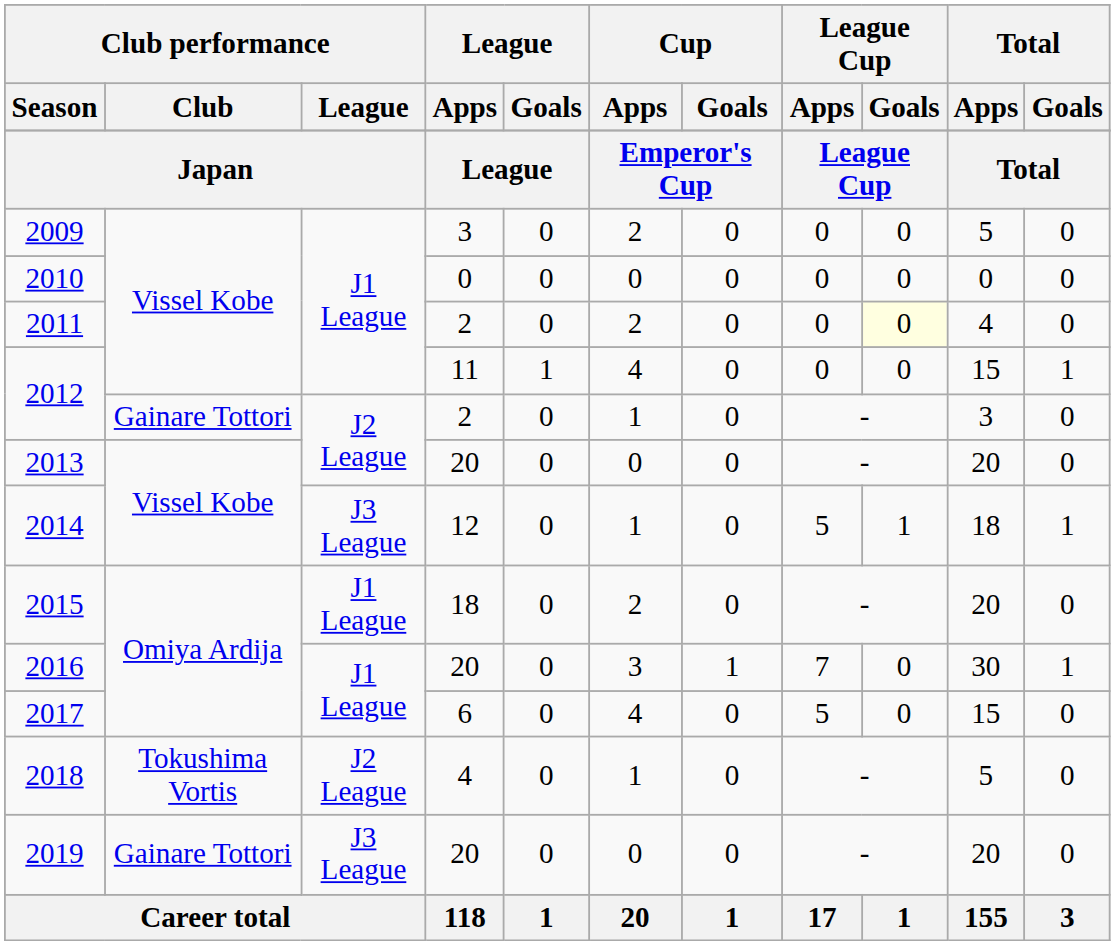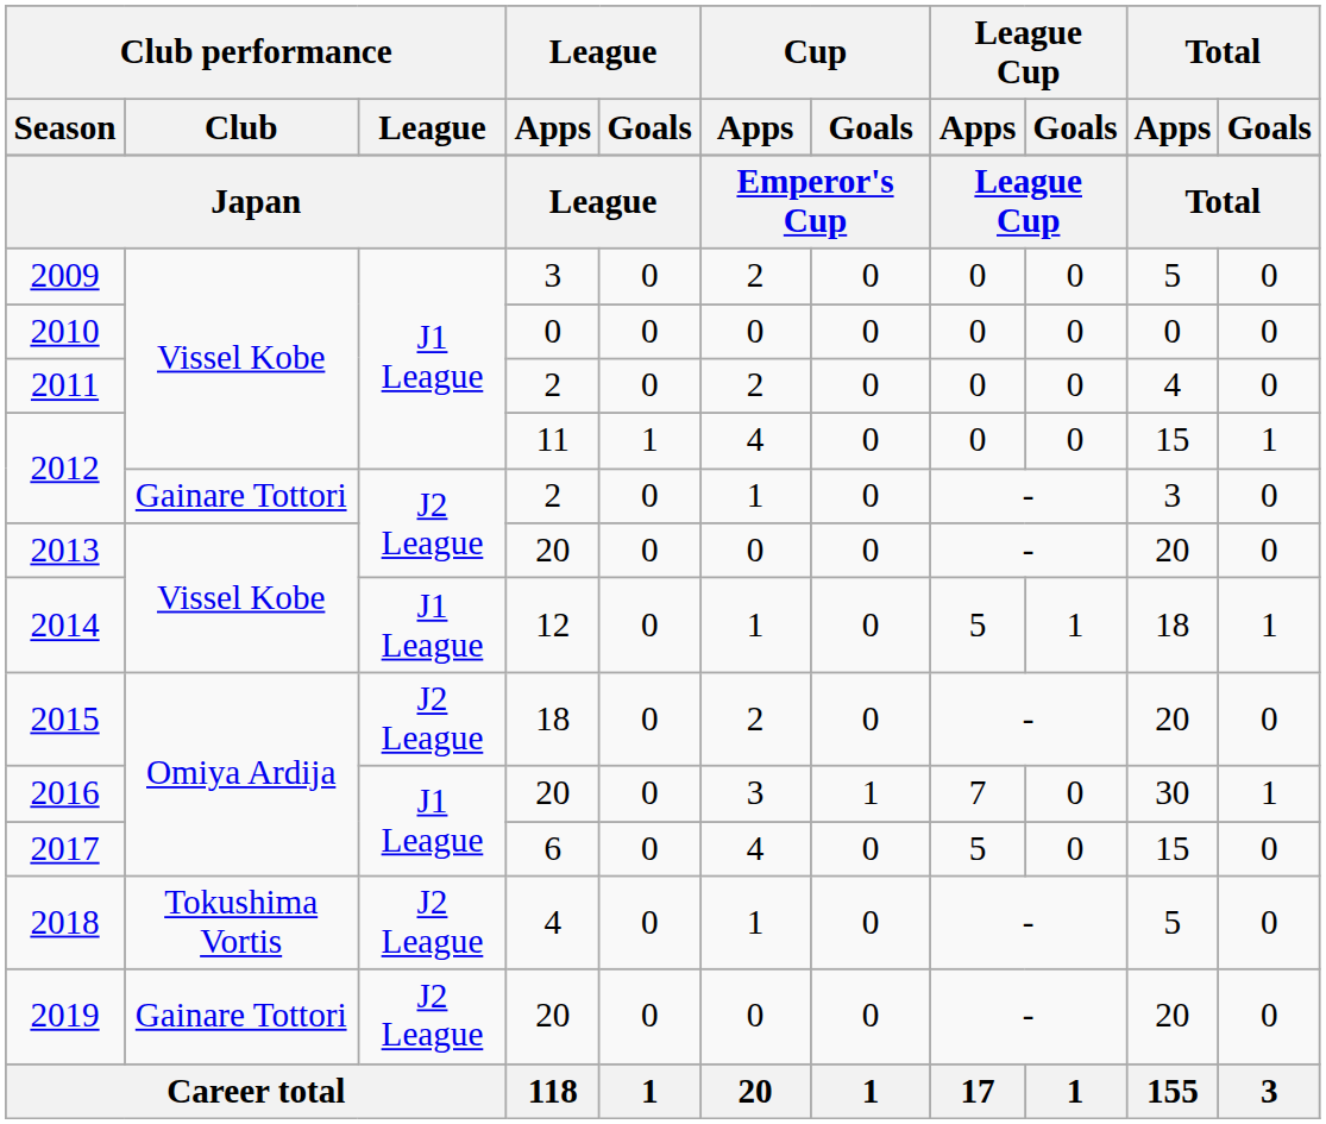 <table class="wikitable" style="text-align:center">
 <tr>
 <th colspan=3>Club performance</th>
 <th colspan=2>League</th>
 <th colspan=2>Cup</th>
 <th colspan=2>League Cup</th>
 <th colspan=2>Total</th>
 </tr>
 <tr>
 <th>Season</th>
 <th>Club</th>
 <th>League</th>
 <th>Apps</th>
 <th>Goals</th>
 <th>Apps</th>
 <th>Goals</th>
 <th>Apps</th>
 <th>Goals</th>
 <th>Apps</th>
 <th>Goals</th>
 </tr>
 <tr>
 </tr>
 <tr>
 <th colspan=3>Japan</th>
 <th colspan=2>League</th>
 <th colspan=2><a href='#'>Emperor's Cup</a></th>
 <th colspan=2><a href='#'>League Cup</a></th>
 <th colspan=2>Total</th>
 </tr>
 <tr>
 <td><a href='#'>2009</a></td>
 <td rowspan="4"><a href='#'>Vissel Kobe</a></td>
 <td rowspan="4"><a href='#'>J1 League</a></td>
 <td>3</td>
 <td>0</td>
 <td>2</td>
 <td>0</td>
 <td>0</td>
 <td>0</td>
 <td>5</td>
 <td>0</td>
 </tr>
 <tr>
 <td><a href='#'>2010</a></td>
 <td>0</td>
 <td>0</td>
 <td>0</td>
 <td>0</td>
 <td>0</td>
 <td>0</td>
 <td>0</td>
 <td>0</td>
 </tr>
 <tr>
 <td><a href='#'>2011</a></td>
 <td>2</td>
 <td>0</td>
 <td>2</td>
 <td>0</td>
 <td>0</td>
-<td style="background: lightyellow;">0</td>
+<td>0</td>
 <td>4</td>
 <td>0</td>
 </tr>
 <tr>
 <td rowspan="2"><a href='#'>2012</a></td>
 <td>11</td>
 <td>1</td>
 <td>4</td>
 <td>0</td>
 <td>0</td>
 <td>0</td>
 <td>15</td>
 <td>1</td>
 </tr>
 <tr>
 <td><a href='#'>Gainare Tottori</a></td>
 <td rowspan="2"><a href='#'>J2 League</a></td>
 <td>2</td>
 <td>0</td>
 <td>1</td>
 <td>0</td>
 <td colspan="2">-</td>
 <td>3</td>
 <td>0</td>
 </tr>
 <tr>
 <td><a href='#'>2013</a></td>
 <td rowspan="2"><a href='#'>Vissel Kobe</a></td>
 <td>20</td>
 <td>0</td>
 <td>0</td>
 <td>0</td>
 <td colspan="2">-</td>
 <td>20</td>
 <td>0</td>
 </tr>
 <tr>
 <td><a href='#'>2014</a></td>
-<td><a href='#'>J3 League</a></td>
+<td><a href='#'>J1 League</a></td>
 <td>12</td>
 <td>0</td>
 <td>1</td>
 <td>0</td>
 <td>5</td>
 <td>1</td>
 <td>18</td>
 <td>1</td>
 </tr>
 <tr>
 <td><a href='#'>2015</a></td>
 <td rowspan="3"><a href='#'>Omiya Ardija</a></td>
-<td><a href='#'>J1 League</a></td>
+<td><a href='#'>J2 League</a></td>
 <td>18</td>
 <td>0</td>
 <td>2</td>
 <td>0</td>
 <td colspan="2">-</td>
 <td>20</td>
 <td>0</td>
 </tr>
 <tr>
 <td><a href='#'>2016</a></td>
 <td rowspan="2"><a href='#'>J1 League</a></td>
 <td>20</td>
 <td>0</td>
 <td>3</td>
 <td>1</td>
 <td>7</td>
 <td>0</td>
 <td>30</td>
 <td>1</td>
 </tr>
 <tr>
 <td><a href='#'>2017</a></td>
 <td>6</td>
 <td>0</td>
 <td>4</td>
 <td>0</td>
 <td>5</td>
 <td>0</td>
 <td>15</td>
 <td>0</td>
 </tr>
 <tr>
 <td><a href='#'>2018</a></td>
 <td><a href='#'>Tokushima Vortis</a></td>
 <td><a href='#'>J2 League</a></td>
 <td>4</td>
 <td>0</td>
 <td>1</td>
 <td>0</td>
 <td colspan="2">-</td>
 <td>5</td>
 <td>0</td>
 </tr>
 <tr>
 <td><a href='#'>2019</a></td>
 <td><a href='#'>Gainare Tottori</a></td>
-<td><a href='#'>J3 League</a></td>
+<td><a href='#'>J2 League</a></td>
 <td>20</td>
 <td>0</td>
 <td>0</td>
 <td>0</td>
 <td colspan="2">-</td>
 <td>20</td>
 <td>0</td>
 </tr>
 <tr>
 <th colspan=3>Career total</th>
 <th>118</th>
 <th>1</th>
 <th>20</th>
 <th>1</th>
 <th>17</th>
 <th>1</th>
 <th>155</th>
 <th>3</th>
 </tr>
 </table>
